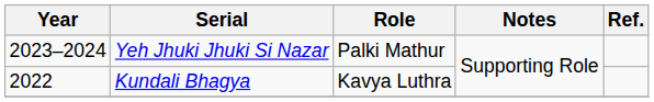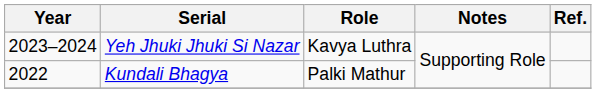 <table class="wikitable sortable">
 <tr>
 <th>Year</th>
 <th>Serial</th>
 <th>Role</th>
 <th>Notes</th>
 <th>Ref.</th>
 </tr>
 <tr>
 <td>2023–2024</td>
 <td><em><a href='#'>Yeh Jhuki Jhuki Si Nazar</a></em></td>
-<td>Palki Mathur</td>
+<td>Kavya Luthra</td>
 <td rowspan = "2">Supporting Role</td>
 <td></td>
 </tr>
 <tr>
 <td>2022</td>
 <td><em><a href='#'>Kundali Bhagya</a></em></td>
-<td>Kavya Luthra</td>
+<td>Palki Mathur</td>
 <td></td>
 </tr>
 <tr>
 </tr>
 </table>
